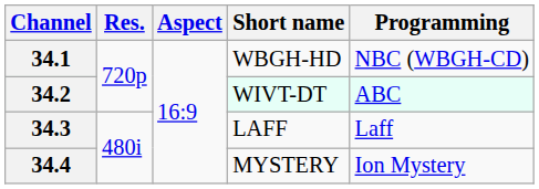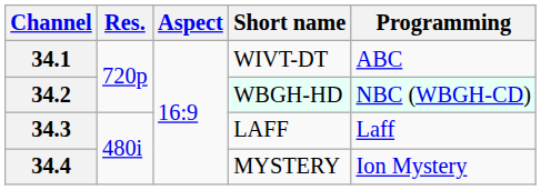 <table class="wikitable">
 <tr>
 <th><a href='#'>Channel</a></th>
 <th><a href='#'>Res.</a></th>
 <th><a href='#'>Aspect</a></th>
 <th>Short name</th>
 <th>Programming</th>
 </tr>
 <tr>
 <th scope = "row">34.1</th>
 <td rowspan=2><a href='#'>720p</a></td>
 <td rowspan=4><a href='#'>16:9</a></td>
-<td>WBGH-HD</td>
-<td><a href='#'>NBC</a> (<a href='#'>WBGH-CD</a>)</td>
+<td>WIVT-DT</td>
+<td><a href='#'>ABC</a></td>
 </tr>
 <tr style="background-color: #E6FFF7;">
 <th scope = "row">34.2</th>
-<td>WIVT-DT</td>
-<td><a href='#'>ABC</a></td>
+<td>WBGH-HD</td>
+<td><a href='#'>NBC</a> (<a href='#'>WBGH-CD</a>)</td>
 </tr>
 <tr>
 <th scope = "row">34.3</th>
 <td rowspan=2><a href='#'>480i</a></td>
 <td>LAFF</td>
 <td><a href='#'>Laff</a></td>
 </tr>
 <tr>
 <th scope = "row">34.4</th>
 <td>MYSTERY</td>
 <td><a href='#'>Ion Mystery</a></td>
 </tr>
 </table>
